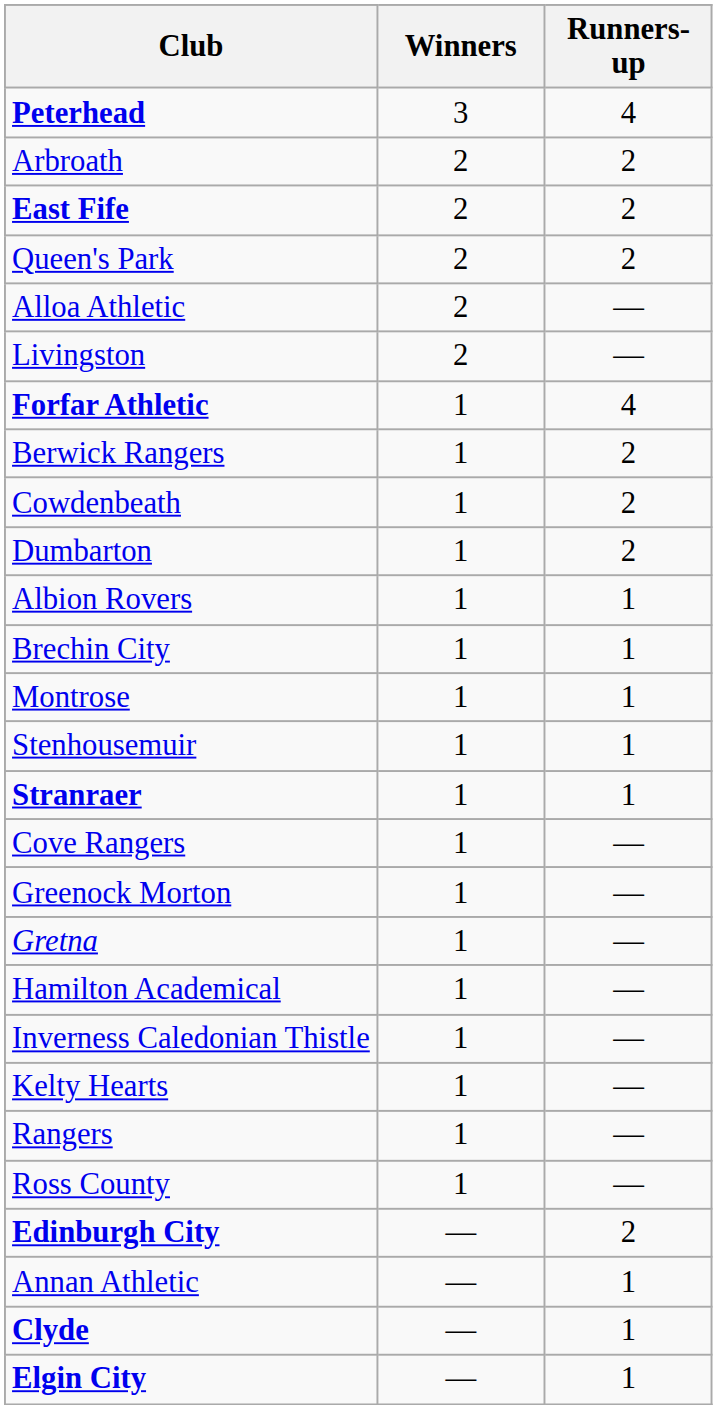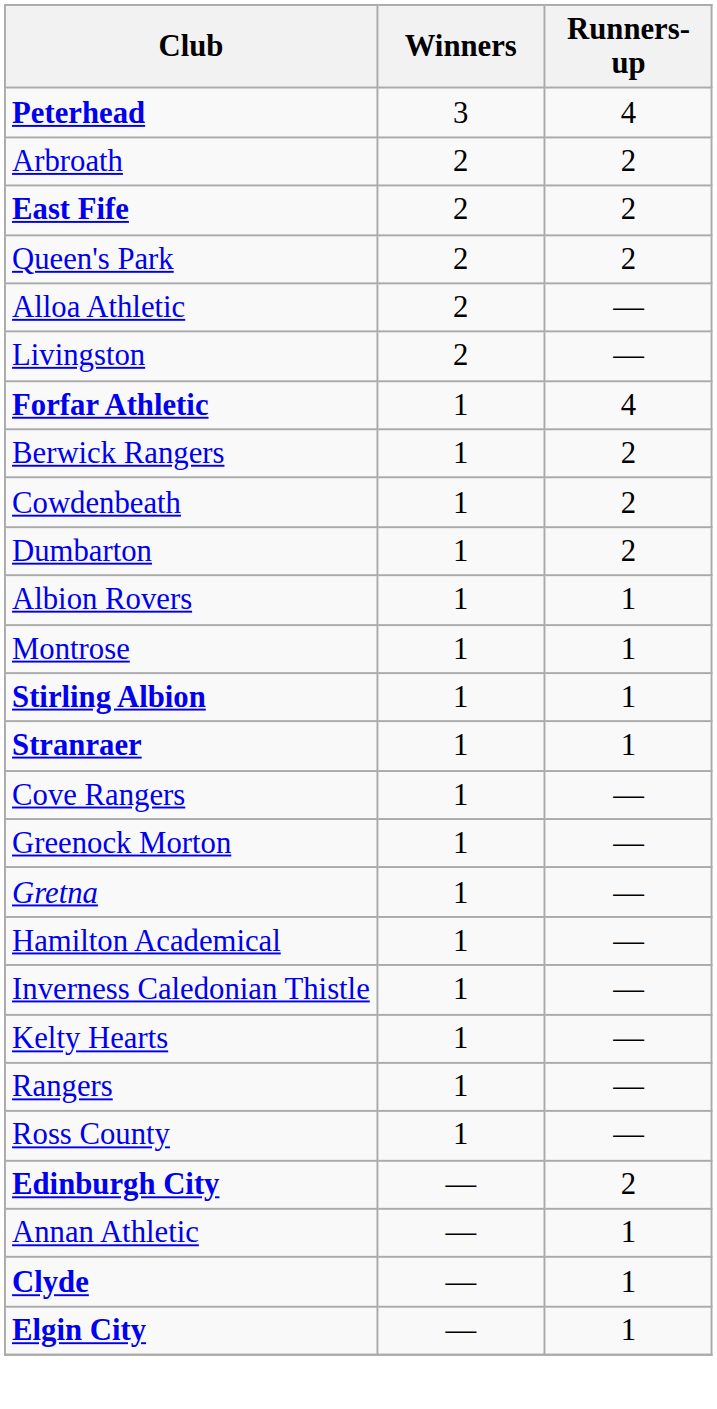 <table class="wikitable sortable" style="text-align:center">
 <tr>
 <th>Club</th>
 <th width=80>Winners</th>
 <th width=80>Runners-up</th>
 </tr>
 <tr>
 <td style="text-align:left"><strong><a href='#'>Peterhead</a></strong></td>
 <td>3</td>
 <td>4</td>
 </tr>
 <tr>
 <td style="text-align:left"><a href='#'>Arbroath</a></td>
 <td>2</td>
 <td>2</td>
 </tr>
 <tr>
 <td style="text-align:left"><strong><a href='#'>East Fife</a></strong></td>
 <td>2</td>
 <td>2</td>
 </tr>
 <tr>
 <td style="text-align:left"><a href='#'>Queen's Park</a></td>
 <td>2</td>
 <td>2</td>
 </tr>
 <tr>
 <td style="text-align:left"><a href='#'>Alloa Athletic</a></td>
 <td>2</td>
 <td>—</td>
 </tr>
 <tr>
 <td style="text-align:left"><a href='#'>Livingston</a></td>
 <td>2</td>
 <td>—</td>
 </tr>
 <tr>
 <td style="text-align:left"><strong><a href='#'>Forfar Athletic</a></strong></td>
 <td>1</td>
 <td>4</td>
 </tr>
 <tr>
 <td style="text-align:left"><a href='#'>Berwick Rangers</a></td>
 <td>1</td>
 <td>2</td>
 </tr>
 <tr>
 <td style="text-align:left"><a href='#'>Cowdenbeath</a></td>
 <td>1</td>
 <td>2</td>
 </tr>
 <tr>
 <td style="text-align:left"><a href='#'>Dumbarton</a></td>
 <td>1</td>
 <td>2</td>
 </tr>
 <tr>
 <td style="text-align:left"><a href='#'>Albion Rovers</a></td>
 <td>1</td>
 <td>1</td>
 </tr>
 <tr>
-<td style="text-align:left"><a href='#'>Brechin City</a></td>
-<td>1</td>
-<td>1</td>
-</tr>
-<tr>
 <td style="text-align:left"><a href='#'>Montrose</a></td>
 <td>1</td>
 <td>1</td>
 </tr>
 <tr>
-<td style="text-align:left"><a href='#'>Stenhousemuir</a></td>
+<td style="text-align:left"><strong><a href='#'>Stirling Albion</a></strong></td>
 <td>1</td>
 <td>1</td>
 </tr>
 <tr>
 <td style="text-align:left"><strong><a href='#'>Stranraer</a></strong></td>
 <td>1</td>
 <td>1</td>
 </tr>
 <tr>
 <td style="text-align:left"><a href='#'>Cove Rangers</a></td>
 <td>1</td>
 <td>—</td>
 </tr>
 <tr>
 <td style="text-align:left"><a href='#'>Greenock Morton</a></td>
 <td>1</td>
 <td>—</td>
 </tr>
 <tr>
 <td style="text-align:left"><em><a href='#'>Gretna</a></em></td>
 <td>1</td>
 <td>—</td>
 </tr>
 <tr>
 <td style="text-align:left"><a href='#'>Hamilton Academical</a></td>
 <td>1</td>
 <td>—</td>
 </tr>
 <tr>
 <td style="text-align:left"><a href='#'>Inverness Caledonian Thistle</a></td>
 <td>1</td>
 <td>—</td>
 </tr>
 <tr>
 <td style="text-align:left"><a href='#'>Kelty Hearts</a></td>
 <td>1</td>
 <td>—</td>
 </tr>
 <tr>
 <td style="text-align:left"><a href='#'>Rangers</a></td>
 <td>1</td>
 <td>—</td>
 </tr>
 <tr>
 <td style="text-align:left"><a href='#'>Ross County</a></td>
 <td>1</td>
 <td>—</td>
 </tr>
 <tr>
 <td style="text-align:left"><strong><a href='#'>Edinburgh City</a></strong></td>
 <td>—</td>
 <td>2</td>
 </tr>
 <tr>
 <td style="text-align:left"><a href='#'>Annan Athletic</a></td>
 <td>—</td>
 <td>1</td>
 </tr>
 <tr>
 <td style="text-align:left"><strong><a href='#'>Clyde</a></strong></td>
 <td>—</td>
 <td>1</td>
 </tr>
 <tr>
 <td style="text-align:left"><strong><a href='#'>Elgin City</a></strong></td>
 <td>—</td>
 <td>1</td>
 </tr>
 <tr>
 </tr>
 </table>
